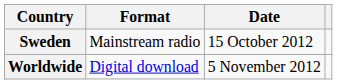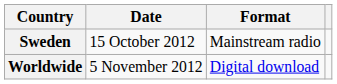 <table class="wikitable plainrowheaders">
 <tr>
 <th scope="col">Country</th>
+<th scope="col">Date</th>
 <th scope="col">Format</th>
-<th scope="col">Date</th>
 <th scope="col" class="unsortable"></th>
 </tr>
 <tr>
 <th scope="row">Sweden</th>
+<td>15 October 2012</td>
 <td>Mainstream radio</td>
-<td>15 October 2012</td>
 <td align="center"></td>
 </tr>
 <tr>
 <th scope="row">Worldwide</th>
+<td>5 November 2012</td>
 <td><a href='#'>Digital download</a></td>
-<td>5 November 2012</td>
 <td align="center"></td>
 </tr>
 </table>
